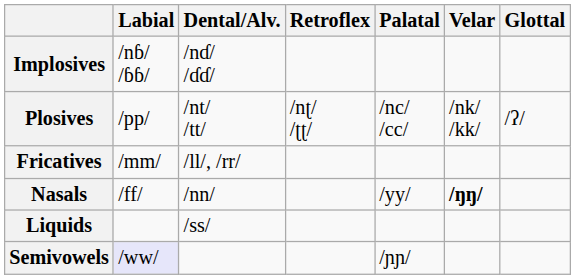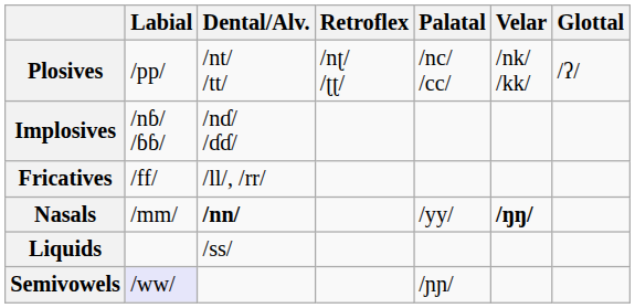 <table class="wikitable">
 <tr>
 <th></th>
 <th>Labial</th>
 <th>Dental/Alv.</th>
 <th>Retroflex</th>
 <th>Palatal</th>
 <th>Velar</th>
 <th>Glottal</th>
 </tr>
 <tr>
+<th>Plosives</th>
+<td>/pp/</td>
+<td>/nt/<br>/tt/</td>
+<td>/nʈ/<br>/ʈʈ/</td>
+<td>/nc/<br>/cc/</td>
+<td>/nk/<br>/kk/</td>
+<td>/ʔ/</td>
+</tr>
+<tr>
 <th>Implosives</th>
 <td>/nɓ/<br>/ɓɓ/</td>
 <td>/nɗ/<br>/ɗɗ/</td>
 <td></td>
 <td></td>
 <td></td>
 <td></td>
 </tr>
 <tr>
-<th>Plosives</th>
-<td>/pp/</td>
-<td>/nt/<br>/tt/</td>
-<td>/nʈ/<br>/ʈʈ/</td>
-<td>/nc/<br>/cc/</td>
-<td>/nk/<br>/kk/</td>
-<td>/ʔ/</td>
-</tr>
-<tr>
 <th>Fricatives</th>
-<td>/mm/</td>
+<td>/ff/</td>
 <td>/ll/, /rr/</td>
 <td></td>
 <td></td>
 <td></td>
 <td></td>
 </tr>
 <tr>
 <th>Nasals</th>
-<td>/ff/</td>
-<td>/nn/</td>
+<td>/mm/</td>
+<td><strong>/nn/</strong></td>
 <td></td>
 <td>/yy/</td>
 <td><strong>/ŋŋ/</strong></td>
 <td></td>
 </tr>
 <tr>
 <th>Liquids</th>
 <td></td>
 <td>/ss/</td>
 <td></td>
 <td></td>
 <td></td>
 <td></td>
 </tr>
 <tr>
 <th>Semivowels</th>
 <td style="background: lavender;">/ww/</td>
 <td></td>
 <td></td>
 <td>/ɲɲ/</td>
 <td></td>
 <td></td>
 </tr>
 </table>
